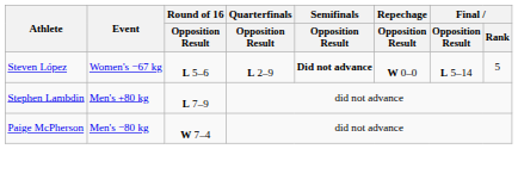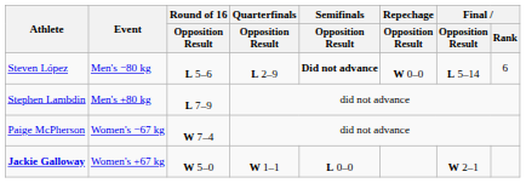 <table class=wikitable style=font-size:90%;text-align:center>
 <tr>
 <th rowspan=2>Athlete</th>
 <th rowspan=2>Event</th>
 <th>Round of 16</th>
 <th>Quarterfinals</th>
 <th>Semifinals</th>
 <th>Repechage</th>
 <th colspan=2>Final / </th>
 </tr>
 <tr style=font-size:95%>
 <th>Opposition<br>Result</th>
 <th>Opposition<br>Result</th>
 <th>Opposition<br>Result</th>
 <th>Opposition<br>Result</th>
 <th>Opposition<br>Result</th>
 <th>Rank</th>
 </tr>
 <tr>
 <td align=left><a href='#'>Steven López</a></td>
-<td align=left><a href='#'>Women's −67 kg</a></td>
+<td align=left><a href='#'>Men's −80 kg</a></td>
 <td><br><strong>L</strong> 5–6</td>
 <td><br><strong>L</strong> 2–9</td>
 <td><strong>Did not advance</strong></td>
 <td><br><strong>W</strong> 0–0 </td>
 <td><br><strong>L</strong> 5–14 </td>
-<td>5</td>
+<td>6</td>
 </tr>
 <tr>
 <td align=left><a href='#'>Stephen Lambdin</a></td>
 <td align=left><a href='#'>Men's +80 kg</a></td>
 <td><br><strong>L</strong> 7–9</td>
 <td colspan=5>did not advance</td>
 </tr>
 <tr>
 <td align=left><a href='#'>Paige McPherson</a></td>
-<td align=left><a href='#'>Men's −80 kg</a></td>
+<td align=left><a href='#'>Women's −67 kg</a></td>
 <td><br><strong>W</strong> 7–4</td>
 <td colspan=5>did not advance</td>
 </tr>
+<tr>
+<td align=left><strong><a href='#'>Jackie Galloway</a></strong></td>
+<td align=left><a href='#'>Women's +67 kg</a></td>
+<td><br><strong>W</strong> 5–0</td>
+<td><br><strong>W</strong> 1–1 </td>
+<td><br><strong>L</strong> 0–0 </td>
+<td></td>
+<td><br><strong>W</strong> 2–1</td>
+<td></td>
+</tr>
 </table>
